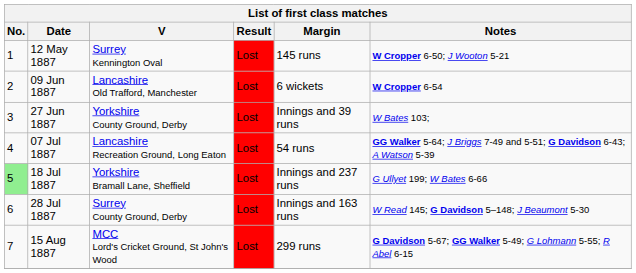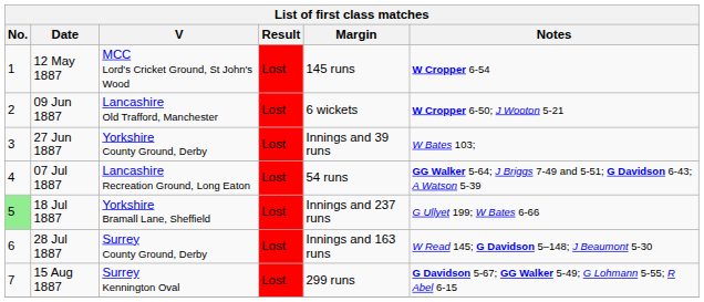 <table class="wikitable" width="100%">
 <tr>
 <th bgcolor="#efefef" colspan=6>List of  first class matches</th>
 </tr>
 <tr bgcolor="#efefef">
 <th>No.</th>
 <th>Date</th>
 <th>V</th>
 <th>Result</th>
 <th>Margin</th>
 <th>Notes</th>
 </tr>
 <tr>
 <td>1</td>
 <td>12 May 1887</td>
-<td><a href='#'>Surrey</a><br><small>Kennington Oval </small></td>
+<td><a href='#'>MCC</a><br><small> Lord's Cricket Ground, St John's Wood </small></td>
 <td bgcolor="#FF0000">Lost</td>
 <td>145 runs</td>
-<td><small> <strong><a href='#'>W Cropper</a></strong> 6-50; <em><a href='#'>J Wooton</a></em> 5-21 </small></td>
+<td><small> <strong><a href='#'>W Cropper</a></strong> 6-54 </small></td>
 </tr>
 <tr>
 <td>2</td>
 <td>09 Jun 1887</td>
 <td><a href='#'>Lancashire</a>  <br><small> Old Trafford, Manchester </small></td>
 <td bgcolor="#FF0000">Lost</td>
 <td>6 wickets</td>
-<td><small> <strong><a href='#'>W Cropper</a></strong> 6-54 </small></td>
+<td><small> <strong><a href='#'>W Cropper</a></strong> 6-50; <em><a href='#'>J Wooton</a></em> 5-21 </small></td>
 </tr>
 <tr>
 <td>3</td>
 <td>27 Jun 1887</td>
 <td><a href='#'>Yorkshire</a> <br><small>  County Ground, Derby </small></td>
 <td bgcolor="#FF0000">Lost</td>
 <td>Innings and 39 runs</td>
 <td><small> <em><a href='#'>W Bates</a></em> 103; </small></td>
 </tr>
 <tr>
 <td>4</td>
 <td>07 Jul 1887</td>
 <td><a href='#'>Lancashire</a>  <br><small> Recreation Ground, Long Eaton </small></td>
 <td bgcolor="#FF0000">Lost</td>
 <td>54 runs</td>
 <td><small> <strong><a href='#'>GG Walker</a></strong>  5-64; <em><a href='#'>J Briggs</a></em>  7-49 and 5-51; <strong><a href='#'>G Davidson</a></strong> 6-43; <em><a href='#'>A Watson</a></em> 5-39</small></td>
 </tr>
 <tr>
 <td style="background: lightgreen;">5</td>
 <td>18 Jul 1887</td>
 <td><a href='#'>Yorkshire</a> <br><small> Bramall Lane, Sheffield </small></td>
 <td bgcolor="#FF0000">Lost</td>
 <td>Innings and 237 runs</td>
 <td><small> <em><a href='#'>G Ullyet</a></em> 199; <em><a href='#'>W Bates</a></em> 6-66 </small></td>
 </tr>
 <tr>
 <td>6</td>
 <td>28 Jul 1887</td>
 <td><a href='#'>Surrey</a> <br><small> County Ground, Derby </small></td>
 <td bgcolor="#FF0000">Lost</td>
 <td>Innings and 163 runs</td>
 <td><small> <em><a href='#'>W Read</a></em> 145; <strong><a href='#'>G Davidson</a></strong> 5–148; <em><a href='#'>J Beaumont</a></em> 5-30 </small></td>
 </tr>
 <tr>
 <td>7</td>
 <td>15 Aug 1887</td>
-<td><a href='#'>MCC</a><br><small> Lord's Cricket Ground, St John's Wood </small></td>
+<td><a href='#'>Surrey</a><br><small>Kennington Oval </small></td>
 <td bgcolor="#FF0000">Lost</td>
 <td>299 runs</td>
 <td><small> <strong><a href='#'>G Davidson</a></strong> 5-67; <strong><a href='#'>GG Walker</a></strong>  5-49;  <em><a href='#'>G Lohmann</a></em>  5-55; <em><a href='#'>R Abel</a></em> 6-15</small></td>
 </tr>
 <tr>
 </tr>
 </table>
